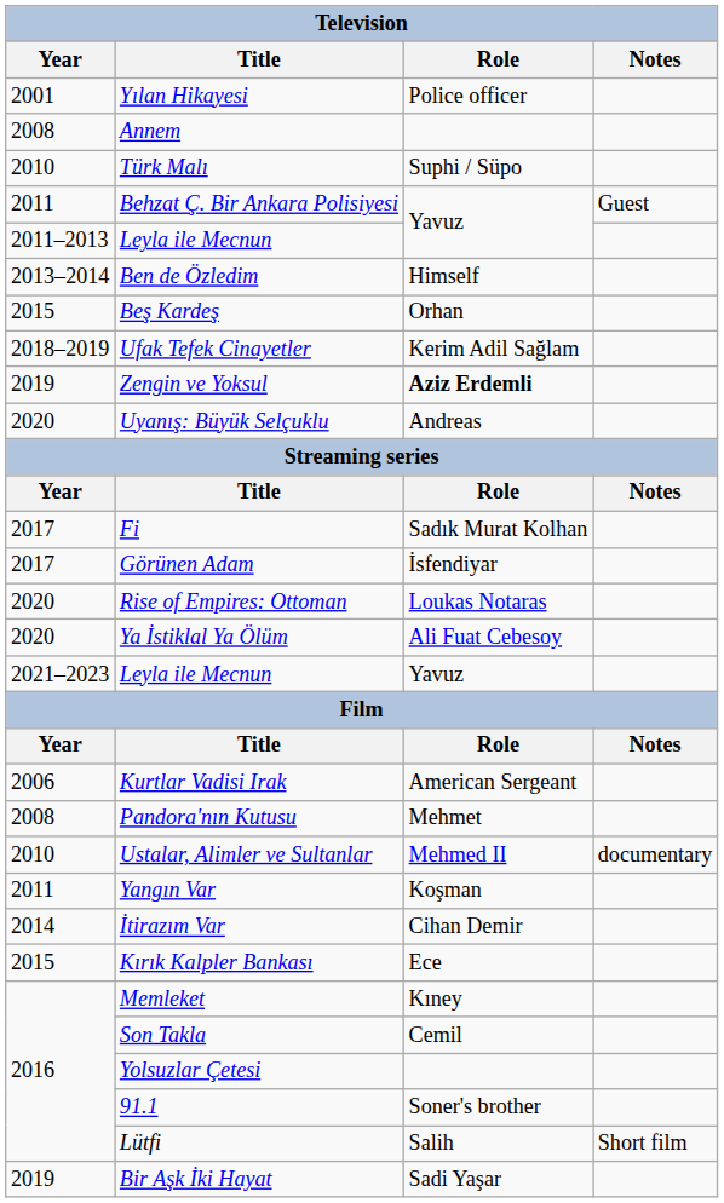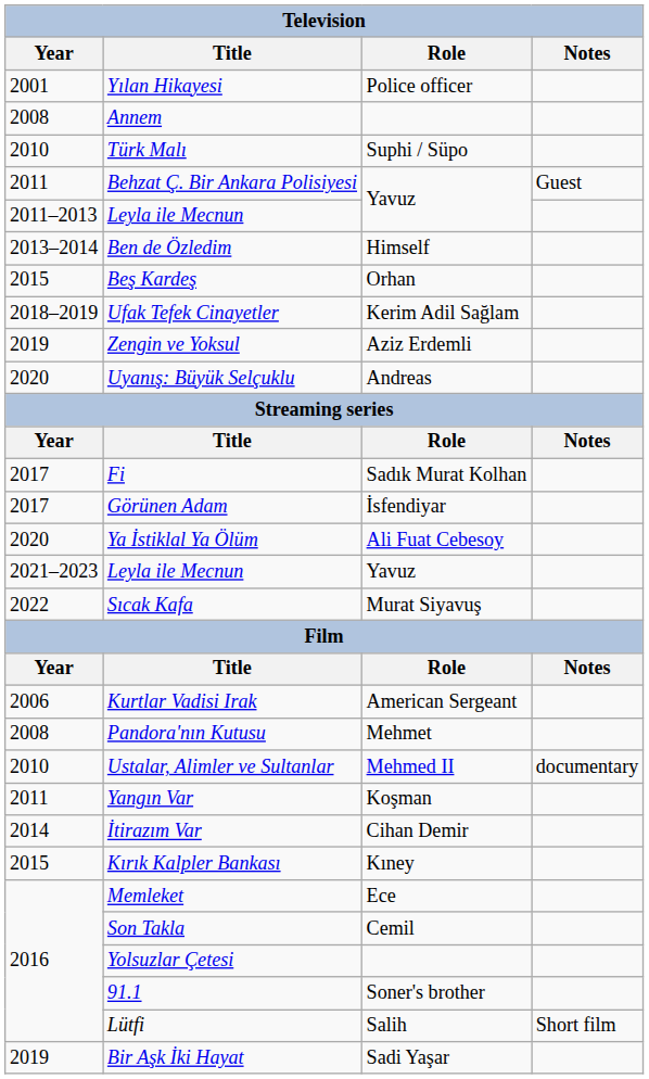 <table class="wikitable" style="font-size: 85%;">
 <tr>
 <th colspan="4" style="background:LightSteelBlue">Television</th>
 </tr>
 <tr>
 <th>Year</th>
 <th>Title</th>
 <th>Role</th>
 <th>Notes</th>
 </tr>
 <tr>
 <td>2001</td>
 <td><em><a href='#'>Yılan Hikayesi</a></em></td>
 <td>Police officer</td>
 <td></td>
 </tr>
 <tr>
 <td>2008</td>
 <td><em><a href='#'>Annem</a></em></td>
 <td></td>
 <td></td>
 </tr>
 <tr>
 <td>2010</td>
 <td><em><a href='#'>Türk Malı</a></em></td>
 <td>Suphi / Süpo</td>
 <td></td>
 </tr>
 <tr>
 <td>2011</td>
 <td><em><a href='#'>Behzat Ç. Bir Ankara Polisiyesi</a></em></td>
 <td rowspan="2">Yavuz</td>
 <td>Guest</td>
 </tr>
 <tr>
 <td>2011–2013</td>
 <td><em><a href='#'>Leyla ile Mecnun</a></em></td>
 <td></td>
 </tr>
 <tr>
 <td>2013–2014</td>
 <td><a href='#'><em>Ben de Özledim</em></a></td>
 <td>Himself</td>
 <td></td>
 </tr>
 <tr>
 <td>2015</td>
 <td><em><a href='#'>Beş Kardeş</a></em></td>
 <td>Orhan</td>
 <td></td>
 </tr>
 <tr>
 <td>2018–2019</td>
 <td><em><a href='#'>Ufak Tefek Cinayetler</a></em></td>
 <td>Kerim Adil Sağlam</td>
 <td></td>
 </tr>
 <tr>
 <td>2019</td>
 <td><em><a href='#'>Zengin ve Yoksul</a></em></td>
-<td><strong>Aziz Erdemli</strong></td>
+<td>Aziz Erdemli</td>
 <td></td>
 </tr>
 <tr>
 <td>2020</td>
 <td><em><a href='#'>Uyanış: Büyük Selçuklu</a></em></td>
 <td>Andreas</td>
 <td></td>
 </tr>
 <tr>
 <th colspan="4" style="background:LightSteelBlue">Streaming series</th>
 </tr>
 <tr>
 <th>Year</th>
 <th>Title</th>
 <th>Role</th>
 <th>Notes</th>
 </tr>
 <tr>
 <td>2017</td>
 <td><a href='#'><em>Fi</em></a></td>
 <td>Sadık Murat Kolhan</td>
 <td></td>
 </tr>
 <tr>
 <td>2017</td>
 <td><em><a href='#'>Görünen Adam</a></em></td>
 <td>İsfendiyar</td>
 <td></td>
 </tr>
 <tr>
 <td>2020</td>
-<td><em><a href='#'>Rise of Empires: Ottoman</a></em></td>
-<td><a href='#'>Loukas Notaras</a></td>
-<td></td>
-</tr>
-<tr>
-<td>2020</td>
 <td><em><a href='#'>Ya İstiklal Ya Ölüm</a></em></td>
 <td><a href='#'>Ali Fuat Cebesoy</a></td>
 <td></td>
 </tr>
 <tr>
 <td>2021–2023</td>
 <td><em><a href='#'>Leyla ile Mecnun</a></em></td>
 <td>Yavuz</td>
+<td></td>
+</tr>
+<tr>
+<td>2022</td>
+<td><em><a href='#'>Sıcak Kafa</a></em></td>
+<td>Murat Siyavuş</td>
 <td></td>
 </tr>
 <tr>
 <th colspan="4" style="background:LightSteelBlue">Film</th>
 </tr>
 <tr>
 <th>Year</th>
 <th>Title</th>
 <th>Role</th>
 <th>Notes</th>
 </tr>
 <tr>
 <td>2006</td>
 <td><em><a href='#'>Kurtlar Vadisi Irak</a></em></td>
 <td>American Sergeant</td>
 <td></td>
 </tr>
 <tr>
 <td>2008</td>
 <td><em><a href='#'>Pandora'nın Kutusu</a></em></td>
 <td>Mehmet</td>
 <td></td>
 </tr>
 <tr>
 <td>2010</td>
 <td><em><a href='#'>Ustalar, Alimler ve Sultanlar</a></em></td>
 <td><a href='#'>Mehmed II</a></td>
 <td>documentary</td>
 </tr>
 <tr>
 <td>2011</td>
 <td><a href='#'><em>Yangın Var</em></a></td>
 <td>Koşman</td>
 <td></td>
 </tr>
 <tr>
 <td>2014</td>
 <td><em><a href='#'>İtirazım Var</a></em></td>
 <td>Cihan Demir</td>
 <td></td>
 </tr>
 <tr>
 <td>2015</td>
 <td><em><a href='#'>Kırık Kalpler Bankası</a></em></td>
-<td>Ece</td>
+<td>Kıney</td>
 <td></td>
 </tr>
 <tr>
 <td rowspan="5">2016</td>
 <td><a href='#'><em>Memleket</em></a></td>
-<td>Kıney</td>
+<td>Ece</td>
 <td></td>
 </tr>
 <tr>
 <td><em><a href='#'>Son Takla</a></em></td>
 <td>Cemil</td>
 <td></td>
 </tr>
 <tr>
 <td><em><a href='#'>Yolsuzlar Çetesi</a></em></td>
 <td></td>
 <td></td>
 </tr>
 <tr>
 <td><em><a href='#'>91.1</a></em></td>
 <td>Soner's brother</td>
 <td></td>
 </tr>
 <tr>
 <td><em>Lütfi</em></td>
 <td>Salih</td>
 <td>Short film</td>
 </tr>
 <tr>
 <td>2019</td>
 <td><em><a href='#'>Bir Aşk İki Hayat</a></em></td>
 <td>Sadi Yaşar</td>
 <td></td>
 </tr>
 </table>
